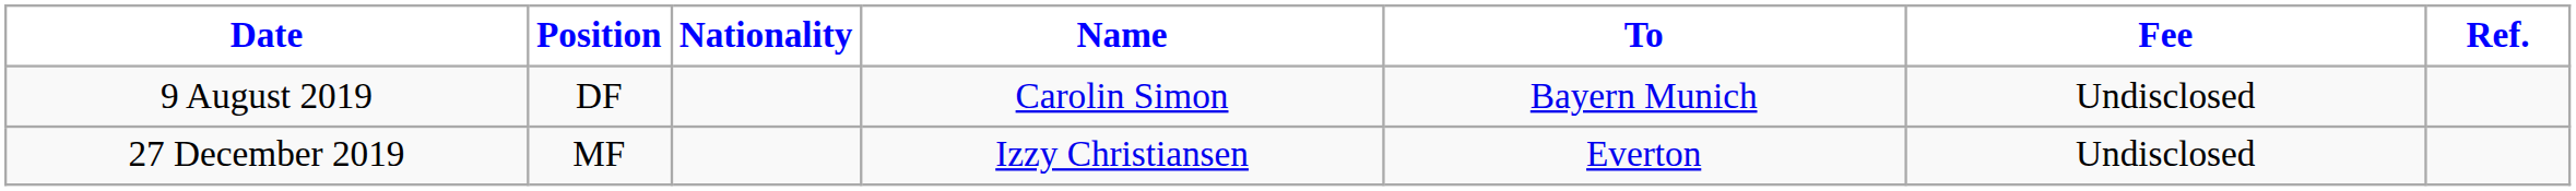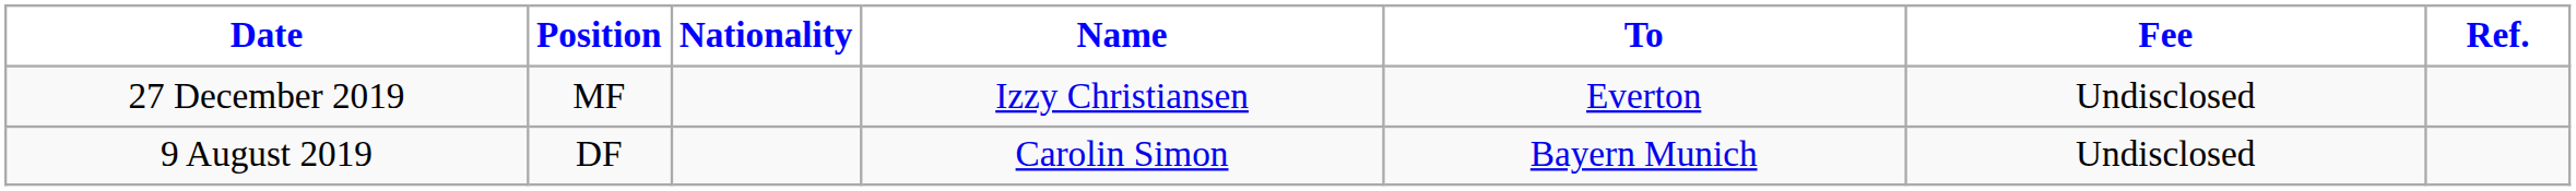 <table class="wikitable" style="text-align:center; font-size:90%; ">
 <tr>
 <th style="background:#FFFFFF; color:blue; width:200px;">Date</th>
 <th style="background:#FFFFFF; color:blue; width:50px;">Position</th>
 <th style="background:#FFFFFF; color:blue; width:50px;">Nationality</th>
 <th style="background:#FFFFFF; color:blue; width:200px;">Name</th>
 <th style="background:#FFFFFF; color:blue; width:200px;">To</th>
 <th style="background:#FFFFFF; color:blue; width:200px;">Fee</th>
 <th style="background:#FFFFFF; color:blue; width:50px;">Ref.</th>
 </tr>
 <tr>
+<td>27 December 2019</td>
+<td>MF</td>
+<td></td>
+<td><a href='#'>Izzy Christiansen</a></td>
+<td><a href='#'>Everton</a></td>
+<td>Undisclosed</td>
+<td></td>
+</tr>
+<tr>
 <td>9 August 2019</td>
 <td>DF</td>
 <td></td>
 <td><a href='#'>Carolin Simon</a></td>
 <td><a href='#'>Bayern Munich</a></td>
 <td>Undisclosed</td>
 <td></td>
 </tr>
-<tr>
-<td>27 December 2019</td>
-<td>MF</td>
-<td></td>
-<td><a href='#'>Izzy Christiansen</a></td>
-<td><a href='#'>Everton</a></td>
-<td>Undisclosed</td>
-<td></td>
-</tr>
 </table>
